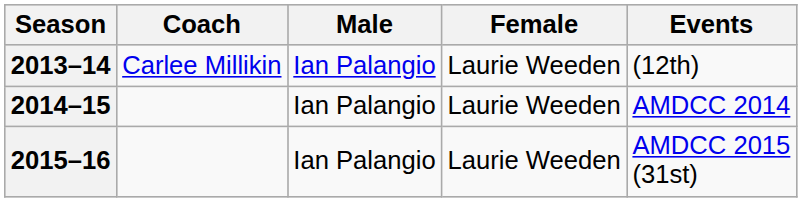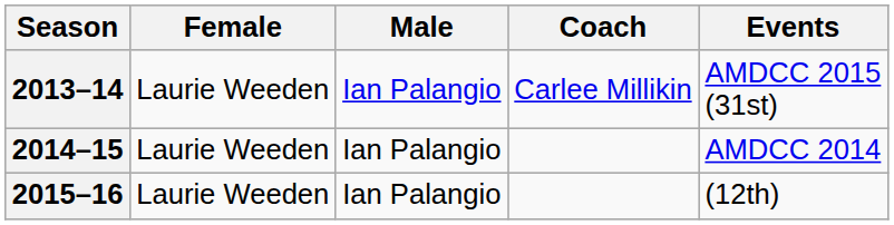 <table class="wikitable">
 <tr>
 <th scope="col">Season</th>
+<th scope="col">Female</th>
+<th scope="col">Male</th>
 <th scope="col">Coach</th>
-<th scope="col">Male</th>
-<th scope="col">Female</th>
 <th scope="col">Events</th>
 </tr>
 <tr>
 <th scope="row">2013–14</th>
+<td>Laurie Weeden</td>
+<td><a href='#'>Ian Palangio</a></td>
 <td><a href='#'>Carlee Millikin</a></td>
-<td><a href='#'>Ian Palangio</a></td>
-<td>Laurie Weeden</td>
-<td> (12th)</td>
+<td><a href='#'>AMDCC 2015</a> <br> (31st)</td>
 </tr>
 <tr>
 <th scope="row">2014–15</th>
+<td>Laurie Weeden</td>
+<td>Ian Palangio</td>
 <td></td>
-<td>Ian Palangio</td>
-<td>Laurie Weeden</td>
 <td><a href='#'>AMDCC 2014</a> </td>
 </tr>
 <tr>
 <th scope="row">2015–16</th>
+<td>Laurie Weeden</td>
+<td>Ian Palangio</td>
 <td></td>
-<td>Ian Palangio</td>
-<td>Laurie Weeden</td>
-<td><a href='#'>AMDCC 2015</a> <br> (31st)</td>
+<td> (12th)</td>
 </tr>
 </table>
